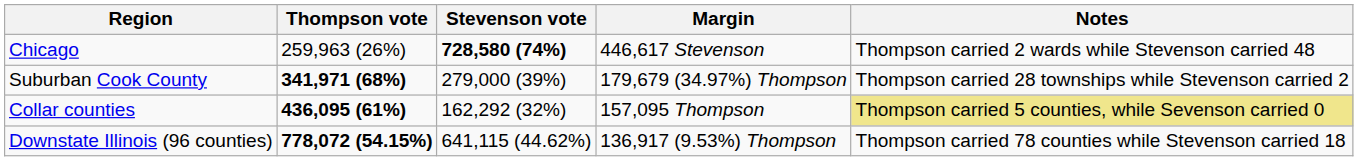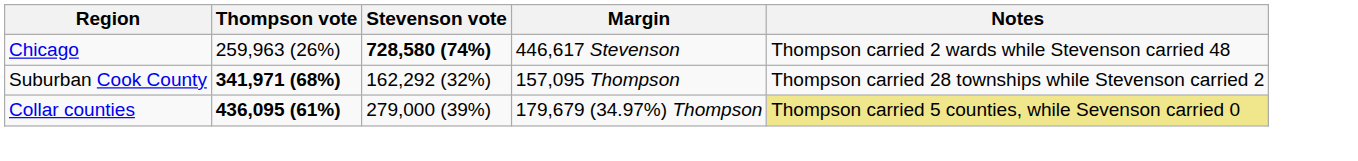 <table class="wikitable">
 <tr>
 <th>Region</th>
 <th>Thompson vote</th>
 <th>Stevenson vote</th>
 <th>Margin</th>
 <th>Notes</th>
 </tr>
 <tr>
 <td><a href='#'>Chicago</a></td>
 <td>259,963 (26%)</td>
 <td><strong>728,580 (74%)</strong></td>
 <td>446,617 <em>Stevenson</em></td>
 <td>Thompson carried 2 wards while Stevenson carried 48</td>
 </tr>
 <tr>
 <td>Suburban <a href='#'>Cook County</a></td>
 <td><strong>341,971 (68%)</strong></td>
-<td>279,000 (39%)</td>
-<td>179,679 (34.97%) <em>Thompson</em></td>
+<td>162,292 (32%)</td>
+<td>157,095 <em>Thompson</em></td>
 <td>Thompson carried 28 townships while Stevenson carried 2</td>
 </tr>
 <tr>
 <td><a href='#'>Collar counties</a></td>
 <td><strong>436,095 (61%)</strong></td>
-<td>162,292 (32%)</td>
-<td>157,095 <em>Thompson</em></td>
+<td>279,000 (39%)</td>
+<td>179,679 (34.97%) <em>Thompson</em></td>
 <td style="background: khaki;">Thompson carried 5 counties, while Sevenson carried 0</td>
 </tr>
-<tr>
-<td><a href='#'>Downstate Illinois</a> (96 counties)</td>
-<td><strong>778,072 (54.15%)</strong></td>
-<td>641,115 (44.62%)</td>
-<td>136,917 (9.53%) <em>Thompson</em></td>
-<td>Thompson carried 78 counties while Stevenson carried 18</td>
-</tr>
 </table>
